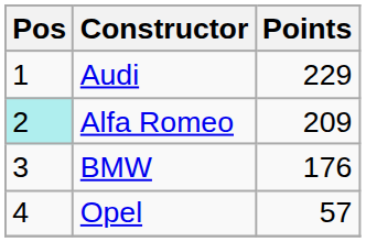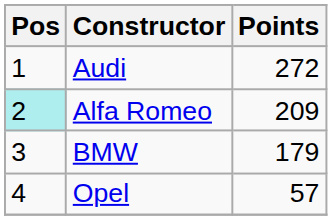 <table class="wikitable"   style="font-size:   85%;">
 <tr>
 <th>Pos</th>
 <th>Constructor</th>
 <th>Points</th>
 </tr>
 <tr>
 <td>1</td>
 <td> <a href='#'>Audi</a></td>
-<td align="right">229</td>
+<td align="right">272</td>
 </tr>
 <tr>
 <td style="background: paleturquoise;">2</td>
 <td> <a href='#'>Alfa Romeo</a></td>
 <td align="right">209</td>
 </tr>
 <tr>
 <td>3</td>
 <td> <a href='#'>BMW</a></td>
-<td align="right">176</td>
+<td align="right">179</td>
 </tr>
 <tr>
 <td>4</td>
 <td> <a href='#'>Opel</a></td>
 <td align="right">57</td>
 </tr>
 <tr>
 </tr>
 </table>
